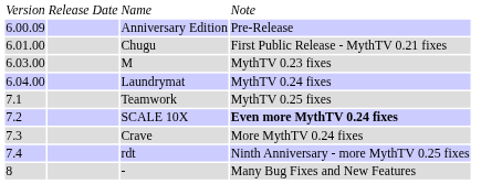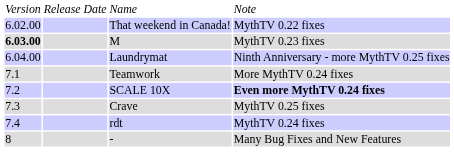 <table class=toccolours>
 <tr>
 <td><em>Version</em></td>
 <td><em>Release Date</em></td>
 <td><em>Name</em></td>
 <td><em>Note</em></td>
 </tr>
 <tr style="background:#ccccff;">
-<td>6.00.09</td>
+<td>6.02.00</td>
 <td></td>
-<td>Anniversary Edition</td>
-<td>Pre-Release</td>
+<td>That weekend in Canada!</td>
+<td>MythTV 0.22 fixes</td>
 </tr>
 <tr style="background:#dddddd;">
-<td>6.01.00</td>
-<td></td>
-<td>Chugu</td>
-<td>First Public Release - MythTV 0.21 fixes</td>
-</tr>
-<tr style="background:#dddddd;">
-<td>6.03.00</td>
+<td><strong>6.03.00</strong></td>
 <td></td>
 <td>M</td>
 <td>MythTV 0.23 fixes</td>
 </tr>
 <tr style="background:#ccccff;">
 <td>6.04.00</td>
 <td></td>
 <td>Laundrymat</td>
-<td>MythTV 0.24 fixes</td>
+<td>Ninth Anniversary - more MythTV 0.25 fixes</td>
 </tr>
 <tr style="background:#dddddd;">
 <td>7.1</td>
 <td></td>
 <td>Teamwork</td>
-<td>MythTV 0.25 fixes</td>
+<td>More MythTV 0.24 fixes</td>
 </tr>
 <tr style="background:#ccccff;">
 <td>7.2</td>
 <td></td>
 <td>SCALE 10X</td>
 <td><strong>Even more MythTV 0.24 fixes</strong></td>
 </tr>
 <tr style="background:#dddddd;">
 <td>7.3</td>
 <td></td>
 <td>Crave</td>
-<td>More MythTV 0.24 fixes</td>
+<td>MythTV 0.25 fixes</td>
 </tr>
 <tr style="background:#ccccff;">
 <td>7.4</td>
 <td></td>
 <td>rdt</td>
-<td>Ninth Anniversary - more MythTV 0.25 fixes</td>
+<td>MythTV 0.24 fixes</td>
 </tr>
 <tr style="background:#dddddd;">
 <td>8</td>
 <td></td>
 <td>-</td>
 <td>Many Bug Fixes and New Features</td>
 </tr>
 </table>
